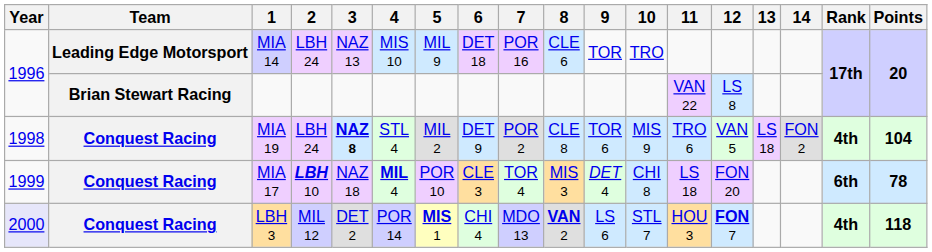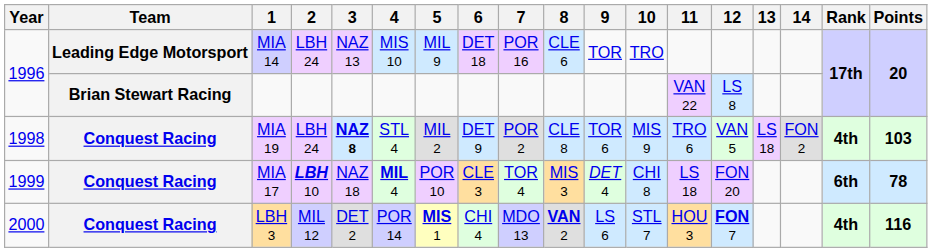 <table class="wikitable" style="text-align:center; font-size:85%">
 <tr>
 <th>Year</th>
 <th>Team</th>
 <th>1</th>
 <th>2</th>
 <th>3</th>
 <th>4</th>
 <th>5</th>
 <th>6</th>
 <th>7</th>
 <th>8</th>
 <th>9</th>
 <th>10</th>
 <th>11</th>
 <th>12</th>
 <th>13</th>
 <th>14</th>
 <th>Rank</th>
 <th>Points</th>
 </tr>
 <tr>
 <td rowspan=2><a href='#'>1996</a></td>
 <th nowrap>Leading Edge Motorsport</th>
 <td style="background:#CFCFFF;"><a href='#'>MIA</a><br><small>14</small></td>
 <td style="background:#EFCFFF;"><a href='#'>LBH</a><br><small>24</small></td>
 <td style="background:#EFCFFF;"><a href='#'>NAZ</a><br><small>13</small></td>
 <td style="background:#CFEAFF;"><a href='#'>MIS</a><br><small>10</small></td>
 <td style="background:#CFEAFF;"><a href='#'>MIL</a><br><small>9</small></td>
 <td style="background:#EFCFFF;"><a href='#'>DET</a><br><small>18</small></td>
 <td style="background:#EFCFFF;"><a href='#'>POR</a><br><small>16</small></td>
 <td style="background:#CFEAFF;"><a href='#'>CLE</a><br><small>6</small></td>
 <td><a href='#'>TOR</a></td>
 <td><a href='#'>TRO</a></td>
 <td></td>
 <td></td>
 <td></td>
 <td></td>
 <td rowspan=2 style="background:#CFCFFF;"><strong>17th</strong></td>
 <td rowspan=2 style="background:#CFCFFF;"><strong>20</strong></td>
 </tr>
 <tr>
 <th nowrap>Brian Stewart Racing</th>
 <td></td>
 <td></td>
 <td></td>
 <td></td>
 <td></td>
 <td></td>
 <td></td>
 <td></td>
 <td></td>
 <td></td>
 <td style="background:#EFCFFF;"><a href='#'>VAN</a><br><small>22</small></td>
 <td style="background:#CFEAFF;"><a href='#'>LS</a><br><small>8</small></td>
 <td></td>
 <td></td>
 </tr>
 <tr>
 <td><a href='#'>1998</a></td>
 <th nowrap><a href='#'>Conquest Racing</a></th>
 <td style="background:#EFCFFF;"><a href='#'>MIA</a><br><small>19</small></td>
 <td style="background:#EFCFFF;"><a href='#'>LBH</a><br><small>24</small></td>
 <td style="background:#CFEAFF;"><strong><a href='#'>NAZ</a><br><small>8</small></strong></td>
 <td style="background:#DFFFDF;"><a href='#'>STL</a><br><small>4</small></td>
 <td style="background:#DFDFDF;"><a href='#'>MIL</a><br><small>2</small></td>
 <td style="background:#CFEAFF;"><a href='#'>DET</a><br><small>9</small></td>
 <td style="background:#DFDFDF;"><a href='#'>POR</a><br><small>2</small></td>
 <td style="background:#CFEAFF;"><a href='#'>CLE</a><br><small>8</small></td>
 <td style="background:#CFEAFF;"><a href='#'>TOR</a><br><small>6</small></td>
 <td style="background:#CFEAFF;"><a href='#'>MIS</a><br><small>9</small></td>
 <td style="background:#CFEAFF;"><a href='#'>TRO</a><br><small>6</small></td>
 <td style="background:#DFFFDF;"><a href='#'>VAN</a><br><small>5</small></td>
 <td style="background:#EFCFFF;"><a href='#'>LS</a><br><small>18</small></td>
 <td style="background:#DFDFDF;"><a href='#'>FON</a><br><small>2</small></td>
 <td style="background:#DFFFDF;"><strong>4th</strong></td>
-<td style="background:#DFFFDF;"><strong>104</strong></td>
+<td style="background:#DFFFDF;"><strong>103</strong></td>
 </tr>
 <tr>
 <td><a href='#'>1999</a></td>
 <th nowrap><a href='#'>Conquest Racing</a></th>
 <td style="background:#EFCFFF;"><a href='#'>MIA</a><br><small>17</small></td>
 <td style="background:#EFCFFF;"><strong><em><a href='#'>LBH</a></em></strong><br><small>10</small></td>
 <td style="background:#EFCFFF;"><a href='#'>NAZ</a><br><small>18</small></td>
 <td style="background:#DFFFDF;"><strong><a href='#'>MIL</a></strong><br><small>4</small></td>
 <td style="background:#EFCFFF;"><a href='#'>POR</a><br><small>10</small></td>
 <td style="background:#FFDF9F;"><a href='#'>CLE</a><br><small>3</small></td>
 <td style="background:#DFFFDF;"><a href='#'>TOR</a><br><small>4</small></td>
 <td style="background:#FFDF9F;"><a href='#'>MIS</a><br><small>3</small></td>
 <td style="background:#DFFFDF;"><em><a href='#'>DET</a></em><br><small>4</small></td>
 <td style="background:#CFEAFF;"><a href='#'>CHI</a><br><small>8</small></td>
 <td style="background:#EFCFFF;"><a href='#'>LS</a><br><small>18</small></td>
 <td style="background:#EFCFFF;"><a href='#'>FON</a><br><small>20</small></td>
 <td></td>
 <td></td>
 <td style="background:#CFEAFF;"><strong>6th</strong></td>
 <td style="background:#CFEAFF;"><strong>78</strong></td>
 </tr>
 <tr>
-<td style="background: lavender;"><a href='#'>2000</a></td>
+<td><a href='#'>2000</a></td>
 <th nowrap><a href='#'>Conquest Racing</a></th>
 <td style="background:#FFDF9F;"><a href='#'>LBH</a><br><small>3</small></td>
 <td style="background:#CFCFFF;"><a href='#'>MIL</a><br><small>12</small></td>
 <td style="background:#DFDFDF;"><a href='#'>DET</a><br><small>2</small></td>
 <td style="background:#CFCFFF;"><a href='#'>POR</a><br><small>14</small></td>
 <td style="background:#FFFFBF;"><strong><a href='#'>MIS</a></strong><br><small>1</small></td>
 <td style="background:#DFFFDF;"><a href='#'>CHI</a><br><small>4</small></td>
 <td style="background:#CFCFFF;"><a href='#'>MDO</a><br><small>13</small></td>
 <td style="background:#DFDFDF;"><strong><a href='#'>VAN</a></strong><br><small>2</small></td>
 <td style="background:#CFEAFF;"><a href='#'>LS</a><br><small>6</small></td>
 <td style="background:#CFEAFF;"><a href='#'>STL</a><br><small>7</small></td>
 <td style="background:#FFDF9F;"><a href='#'>HOU</a><br><small>3</small></td>
 <td style="background:#CFEAFF;"><strong><a href='#'>FON</a></strong><br><small>7</small></td>
 <td></td>
 <td></td>
 <td style="background:#DFFFDF;"><strong>4th</strong></td>
-<td style="background:#DFFFDF;"><strong>118</strong></td>
+<td style="background:#DFFFDF;"><strong>116</strong></td>
 </tr>
 </table>
